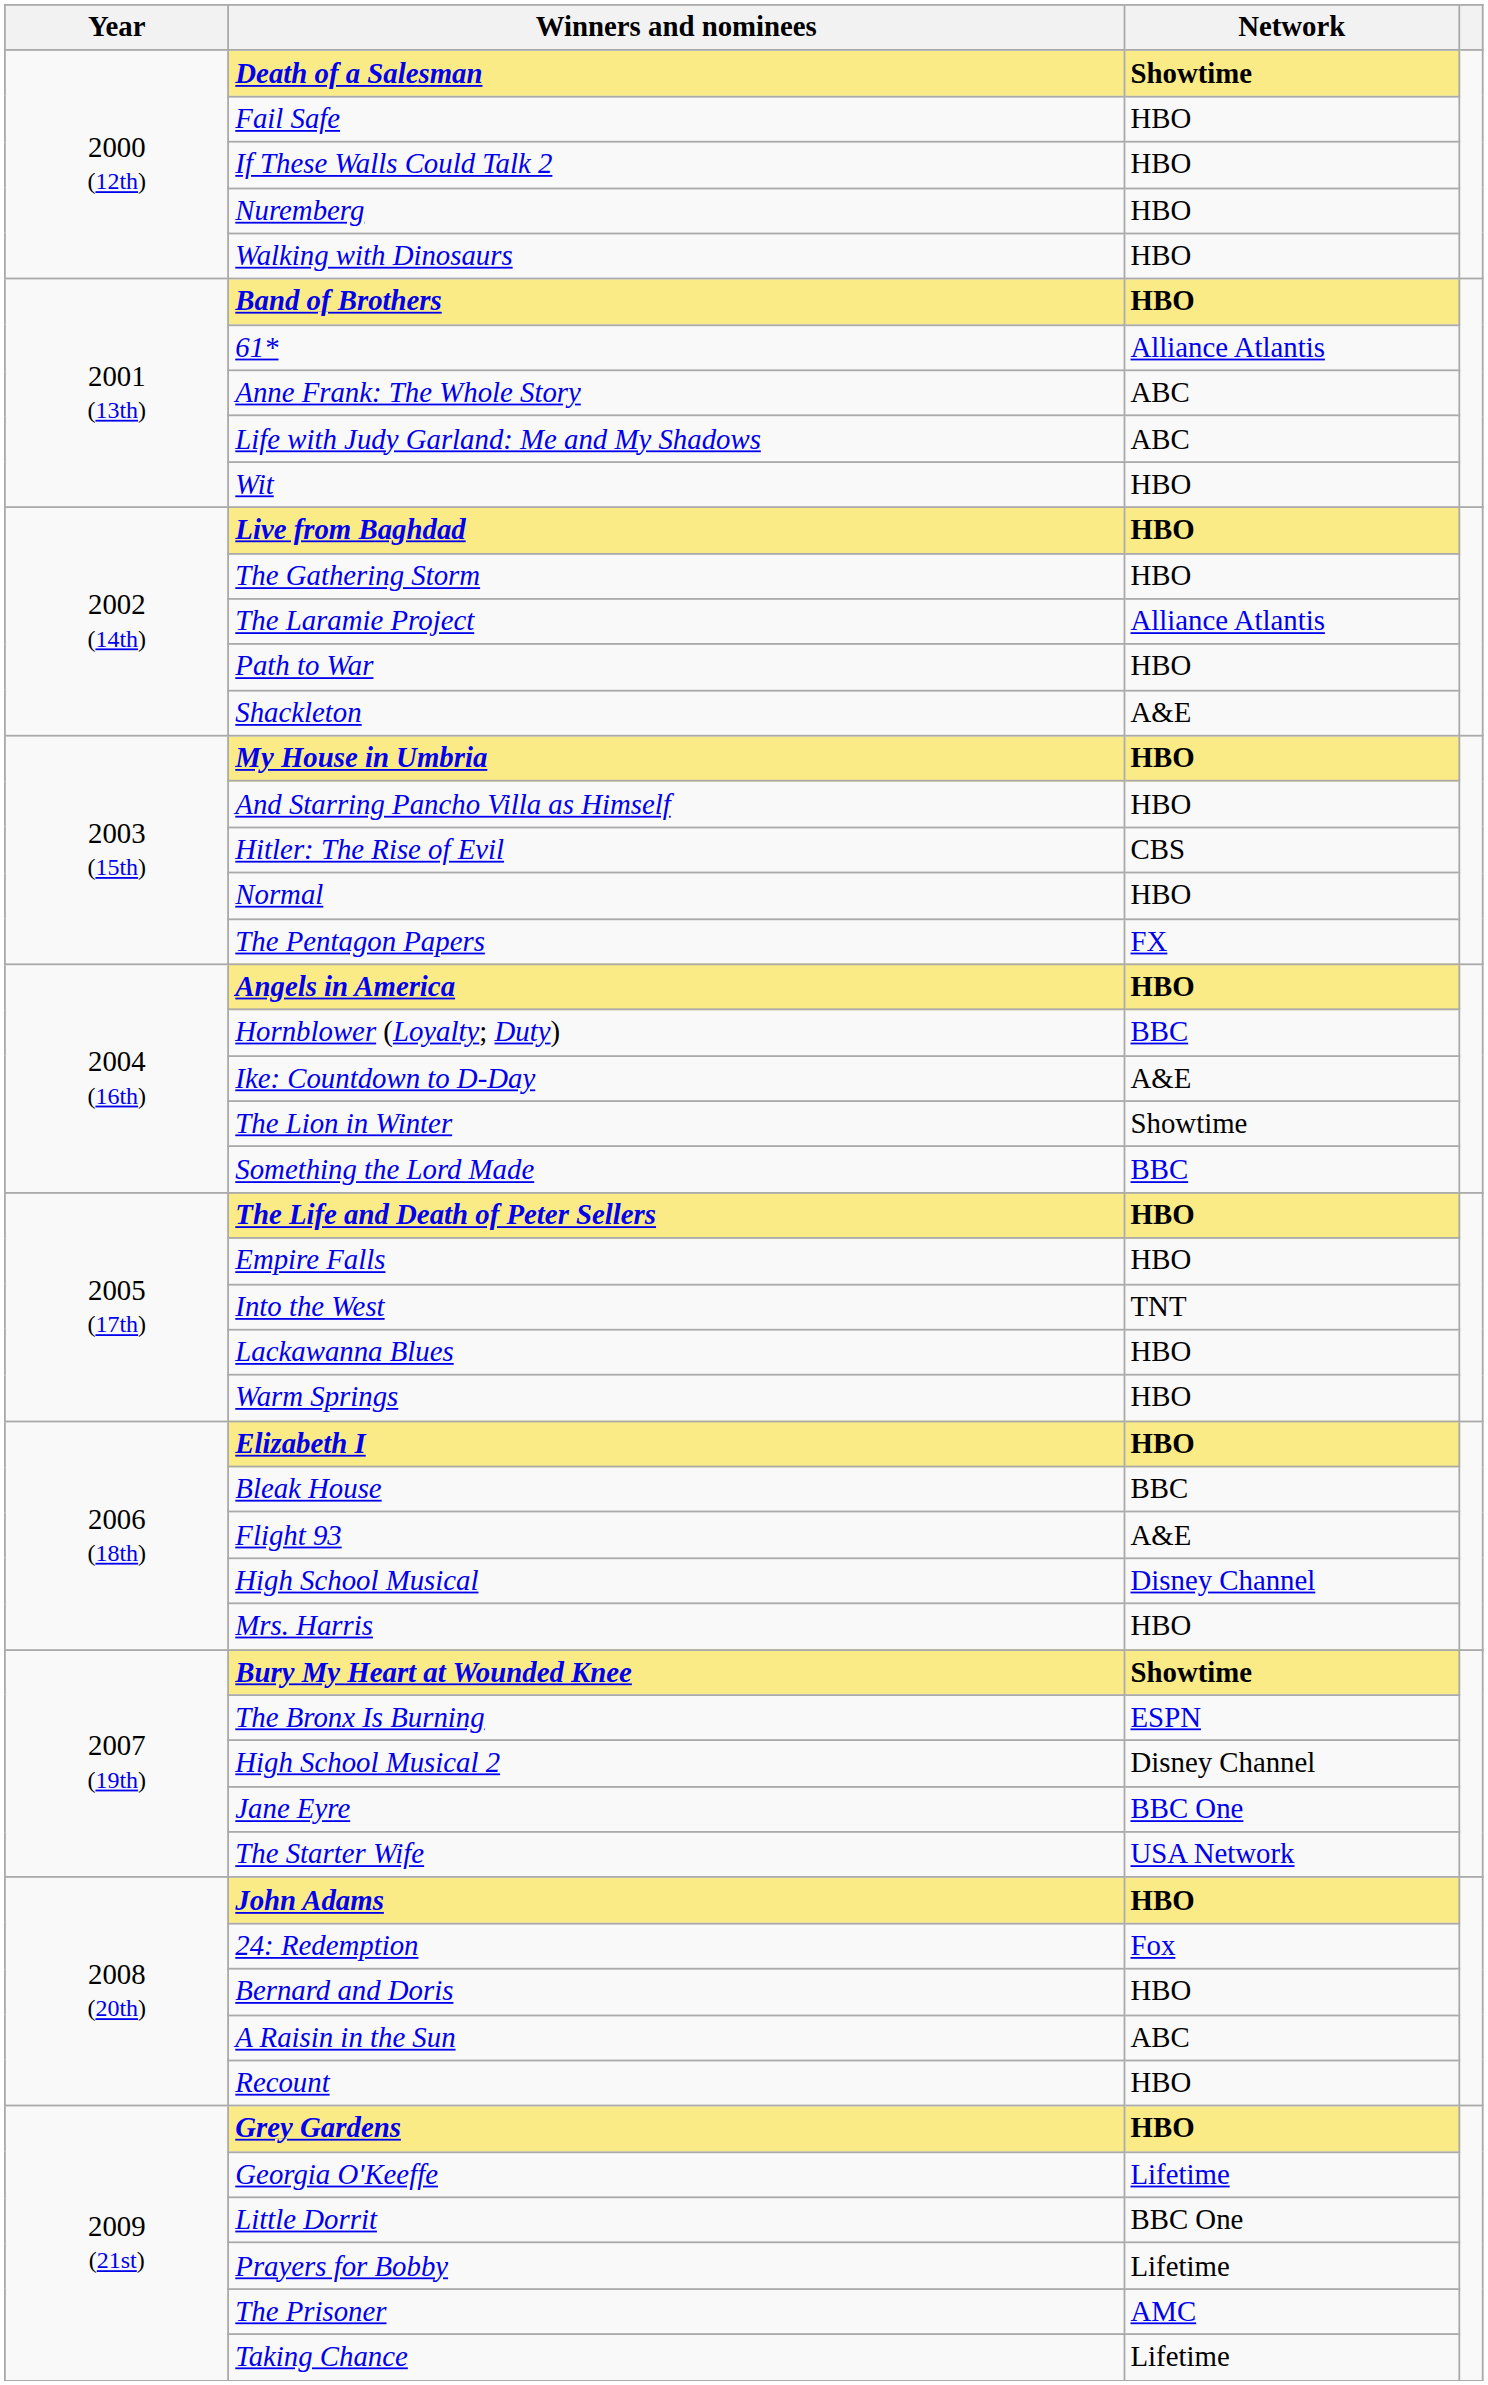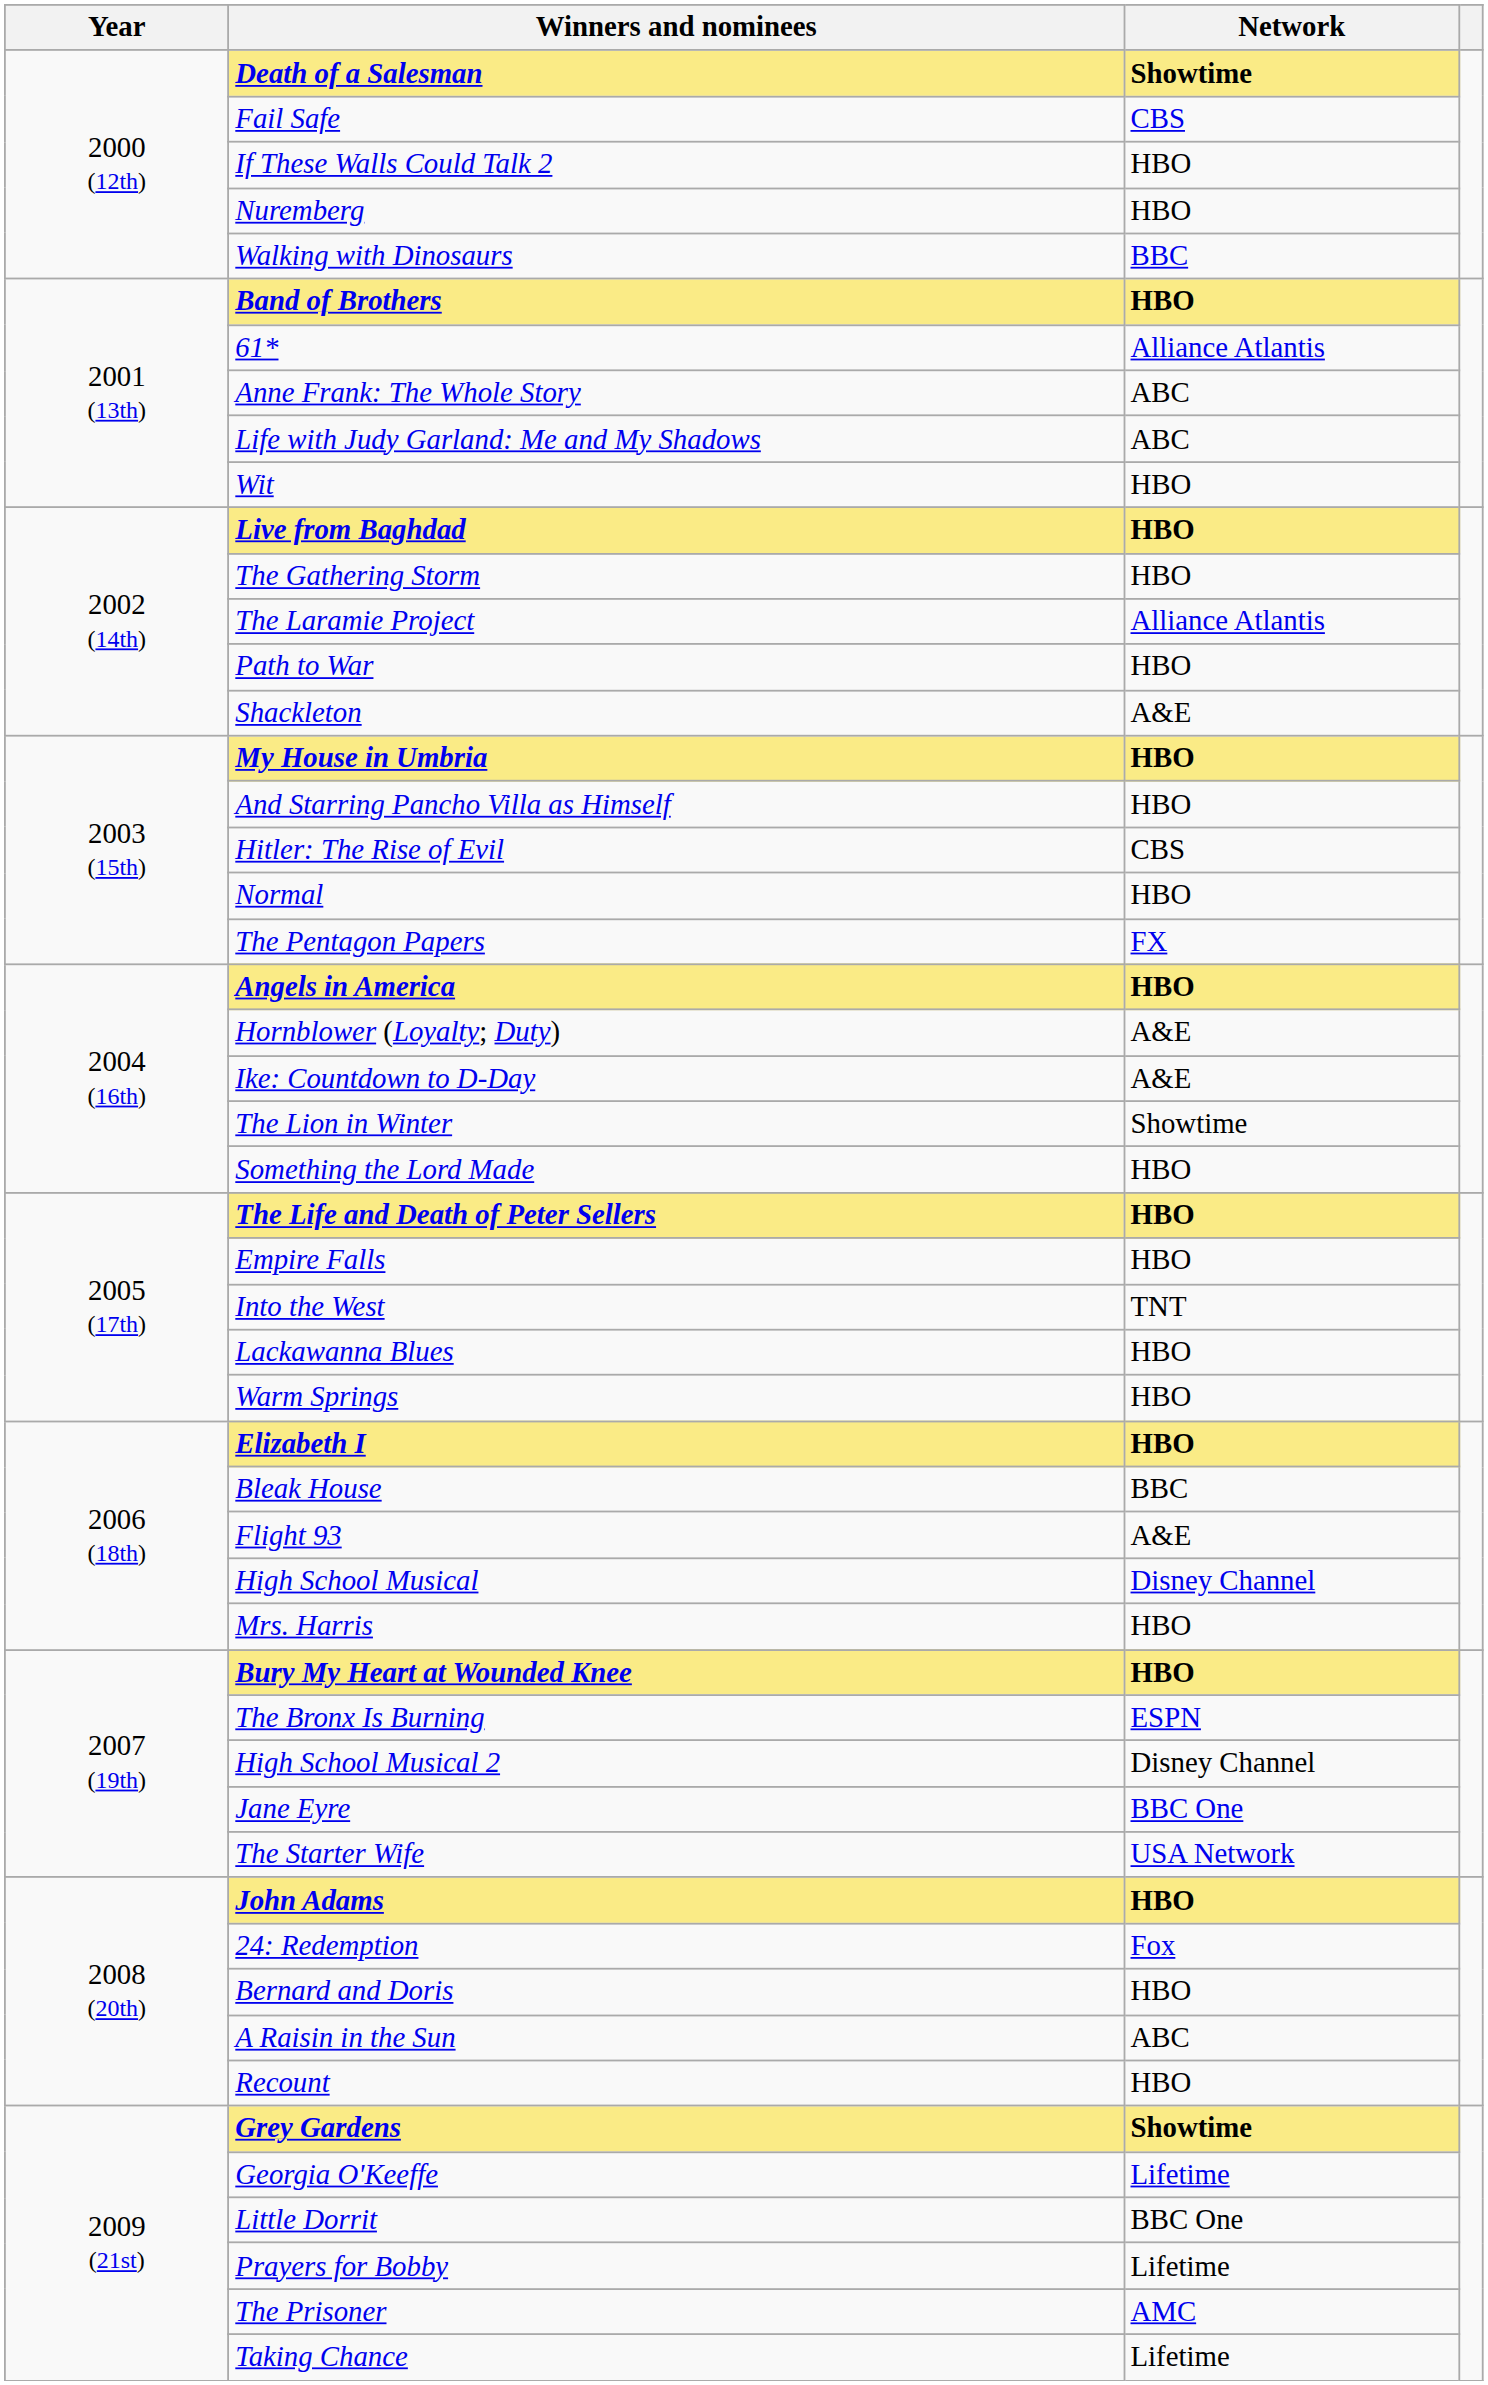 <table class="wikitable" width="65%" cellpadding="5">
 <tr>
 <th width="10%"><strong>Year</strong></th>
 <th width="40%"><strong>Winners and nominees</strong></th>
 <th width="15%"><strong>Network</strong></th>
 <th width="1%"><strong></strong></th>
 </tr>
 <tr>
 <td rowspan="5" style="text-align:center;">2000<br><small>(<a href='#'>12th</a>)</small></td>
 <td style="background:#FAEB86;"><strong><em><a href='#'>Death of a Salesman</a></em></strong></td>
 <td style="background:#FAEB86;"><strong>Showtime</strong></td>
 <td rowspan="5" style="text-align:center;"><br><br></td>
 </tr>
 <tr>
 <td><em><a href='#'>Fail Safe</a></em></td>
-<td>HBO</td>
+<td><a href='#'>CBS</a></td>
 </tr>
 <tr>
 <td><em><a href='#'>If These Walls Could Talk 2</a></em></td>
 <td>HBO</td>
 </tr>
 <tr>
 <td><em><a href='#'>Nuremberg</a></em></td>
 <td>HBO</td>
 </tr>
 <tr>
 <td><em><a href='#'>Walking with Dinosaurs</a></em></td>
-<td>HBO</td>
+<td><a href='#'>BBC</a></td>
 </tr>
 <tr>
 <td rowspan="5" style="text-align:center;">2001<br><small>(<a href='#'>13th</a>)</small></td>
 <td style="background:#FAEB86;"><strong><em><a href='#'>Band of Brothers</a></em></strong></td>
 <td style="background:#FAEB86;"><strong>HBO</strong></td>
 <td rowspan="5" style="text-align:center;"><br><br></td>
 </tr>
 <tr>
 <td><em><a href='#'>61*</a></em></td>
 <td><a href='#'>Alliance Atlantis</a></td>
 </tr>
 <tr>
 <td><em><a href='#'>Anne Frank: The Whole Story</a></em></td>
 <td>ABC</td>
 </tr>
 <tr>
 <td><em><a href='#'>Life with Judy Garland: Me and My Shadows</a></em></td>
 <td>ABC</td>
 </tr>
 <tr>
 <td><em><a href='#'>Wit</a></em></td>
 <td>HBO</td>
 </tr>
 <tr>
 <td rowspan="5" style="text-align:center;">2002<br><small>(<a href='#'>14th</a>)</small></td>
 <td style="background:#FAEB86;"><strong><em><a href='#'>Live from Baghdad</a></em></strong></td>
 <td style="background:#FAEB86;"><strong>HBO</strong></td>
 <td rowspan="5" style="text-align:center;"><br></td>
 </tr>
 <tr>
 <td><em><a href='#'>The Gathering Storm</a></em></td>
 <td>HBO</td>
 </tr>
 <tr>
 <td><em><a href='#'>The Laramie Project</a></em></td>
 <td><a href='#'>Alliance Atlantis</a></td>
 </tr>
 <tr>
 <td><em><a href='#'>Path to War</a></em></td>
 <td>HBO</td>
 </tr>
 <tr>
 <td><em><a href='#'>Shackleton</a></em></td>
 <td>A&E</td>
 </tr>
 <tr>
 <td rowspan="5" style="text-align:center;">2003<br><small>(<a href='#'>15th</a>)</small></td>
 <td style="background:#FAEB86;"><strong><em><a href='#'>My House in Umbria</a></em></strong></td>
 <td style="background:#FAEB86;"><strong>HBO</strong></td>
 <td rowspan="5" style="text-align:center;"><br><br></td>
 </tr>
 <tr>
 <td><em><a href='#'>And Starring Pancho Villa as Himself</a></em></td>
 <td>HBO</td>
 </tr>
 <tr>
 <td><em><a href='#'>Hitler: The Rise of Evil</a></em></td>
 <td>CBS</td>
 </tr>
 <tr>
 <td><em><a href='#'>Normal</a></em></td>
 <td>HBO</td>
 </tr>
 <tr>
 <td><em><a href='#'>The Pentagon Papers</a></em></td>
 <td><a href='#'>FX</a></td>
 </tr>
 <tr>
 <td rowspan="5" style="text-align:center;">2004<br><small>(<a href='#'>16th</a>)</small></td>
 <td style="background:#FAEB86;"><strong><em><a href='#'>Angels in America</a></em></strong></td>
 <td style="background:#FAEB86;"><strong>HBO</strong></td>
 <td rowspan="5" style="text-align:center;"><br></td>
 </tr>
 <tr>
 <td><em><a href='#'>Hornblower</a></em> (<em><a href='#'>Loyalty</a></em>; <em><a href='#'>Duty</a></em>)</td>
-<td><a href='#'>BBC</a></td>
+<td>A&E</td>
 </tr>
 <tr>
 <td><em><a href='#'>Ike: Countdown to D-Day</a></em></td>
 <td>A&E</td>
 </tr>
 <tr>
 <td><em><a href='#'>The Lion in Winter</a></em></td>
 <td>Showtime</td>
 </tr>
 <tr>
 <td><em><a href='#'>Something the Lord Made</a></em></td>
-<td><a href='#'>BBC</a></td>
+<td>HBO</td>
 </tr>
 <tr>
 <td rowspan="5" style="text-align:center;">2005<br><small>(<a href='#'>17th</a>)</small></td>
 <td style="background:#FAEB86;"><strong><em><a href='#'>The Life and Death of Peter Sellers</a></em></strong></td>
 <td style="background:#FAEB86;"><strong>HBO</strong></td>
 <td rowspan="5" style="text-align:center;"><br><br></td>
 </tr>
 <tr>
 <td><em><a href='#'>Empire Falls</a></em></td>
 <td>HBO</td>
 </tr>
 <tr>
 <td><em><a href='#'>Into the West</a></em></td>
 <td>TNT</td>
 </tr>
 <tr>
 <td><em><a href='#'>Lackawanna Blues</a></em></td>
 <td>HBO</td>
 </tr>
 <tr>
 <td><em><a href='#'>Warm Springs</a></em></td>
 <td>HBO</td>
 </tr>
 <tr>
 <td rowspan="5" style="text-align:center;">2006<br><small>(<a href='#'>18th</a>)</small></td>
 <td style="background:#FAEB86;"><strong><em><a href='#'>Elizabeth I</a></em></strong></td>
 <td style="background:#FAEB86;"><strong>HBO</strong></td>
 <td rowspan="5" style="text-align:center;"><br></td>
 </tr>
 <tr>
 <td><em><a href='#'>Bleak House</a></em></td>
 <td>BBC</td>
 </tr>
 <tr>
 <td><em><a href='#'>Flight 93</a></em></td>
 <td>A&E</td>
 </tr>
 <tr>
 <td><em><a href='#'>High School Musical</a></em></td>
 <td><a href='#'>Disney Channel</a></td>
 </tr>
 <tr>
 <td><em><a href='#'>Mrs. Harris</a></em></td>
 <td>HBO</td>
 </tr>
 <tr>
 <td rowspan="5" style="text-align:center;">2007<br><small>(<a href='#'>19th</a>)</small></td>
 <td style="background:#FAEB86;"><strong><em><a href='#'>Bury My Heart at Wounded Knee</a></em></strong></td>
-<td style="background:#FAEB86;"><strong>Showtime</strong></td>
+<td style="background:#FAEB86;"><strong>HBO</strong></td>
 <td rowspan="5" style="text-align:center;"></td>
 </tr>
 <tr>
 <td><em><a href='#'>The Bronx Is Burning</a></em></td>
 <td><a href='#'>ESPN</a></td>
 </tr>
 <tr>
 <td><em><a href='#'>High School Musical 2</a></em></td>
 <td>Disney Channel</td>
 </tr>
 <tr>
 <td><em><a href='#'>Jane Eyre</a></em></td>
 <td><a href='#'>BBC One</a></td>
 </tr>
 <tr>
 <td><em><a href='#'>The Starter Wife</a></em></td>
 <td><a href='#'>USA Network</a></td>
 </tr>
 <tr>
 <td rowspan="5" style="text-align:center;">2008<br><small>(<a href='#'>20th</a>)</small></td>
 <td style="background:#FAEB86;"><strong><em><a href='#'>John Adams</a></em></strong></td>
 <td style="background:#FAEB86;"><strong>HBO</strong></td>
 <td rowspan="5" style="text-align:center;"></td>
 </tr>
 <tr>
 <td><em><a href='#'>24: Redemption</a></em></td>
 <td><a href='#'>Fox</a></td>
 </tr>
 <tr>
 <td><em><a href='#'>Bernard and Doris</a></em></td>
 <td>HBO</td>
 </tr>
 <tr>
 <td><em><a href='#'>A Raisin in the Sun</a></em></td>
 <td>ABC</td>
 </tr>
 <tr>
 <td><em><a href='#'>Recount</a></em></td>
 <td>HBO</td>
 </tr>
 <tr>
 <td rowspan="6" style="text-align:center;">2009<br><small>(<a href='#'>21st</a>)</small></td>
 <td style="background:#FAEB86;"><strong><em><a href='#'>Grey Gardens</a></em></strong></td>
-<td style="background:#FAEB86;"><strong>HBO</strong></td>
+<td style="background:#FAEB86;"><strong>Showtime</strong></td>
 <td rowspan="6" style="text-align:center;"></td>
 </tr>
 <tr>
 <td><em><a href='#'>Georgia O'Keeffe</a></em></td>
 <td><a href='#'>Lifetime</a></td>
 </tr>
 <tr>
 <td><em><a href='#'>Little Dorrit</a></em></td>
 <td>BBC One</td>
 </tr>
 <tr>
 <td><em><a href='#'>Prayers for Bobby</a></em></td>
 <td>Lifetime</td>
 </tr>
 <tr>
 <td><em><a href='#'>The Prisoner</a></em></td>
 <td><a href='#'>AMC</a></td>
 </tr>
 <tr>
 <td><em><a href='#'>Taking Chance</a></em></td>
 <td>Lifetime</td>
 </tr>
 </table>
